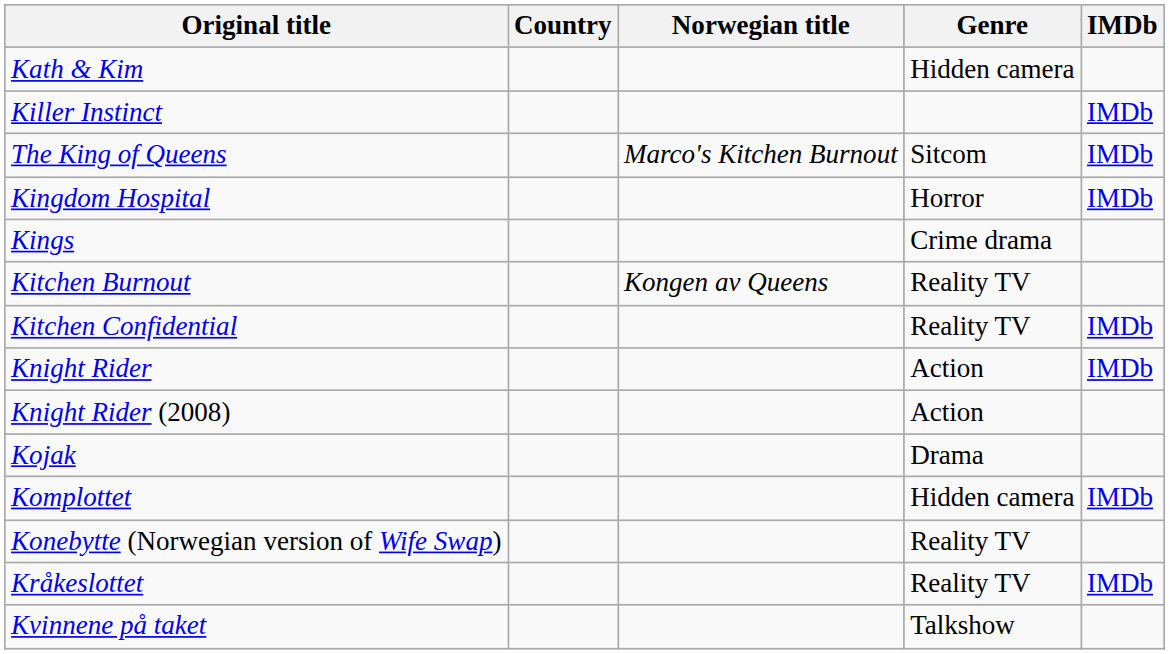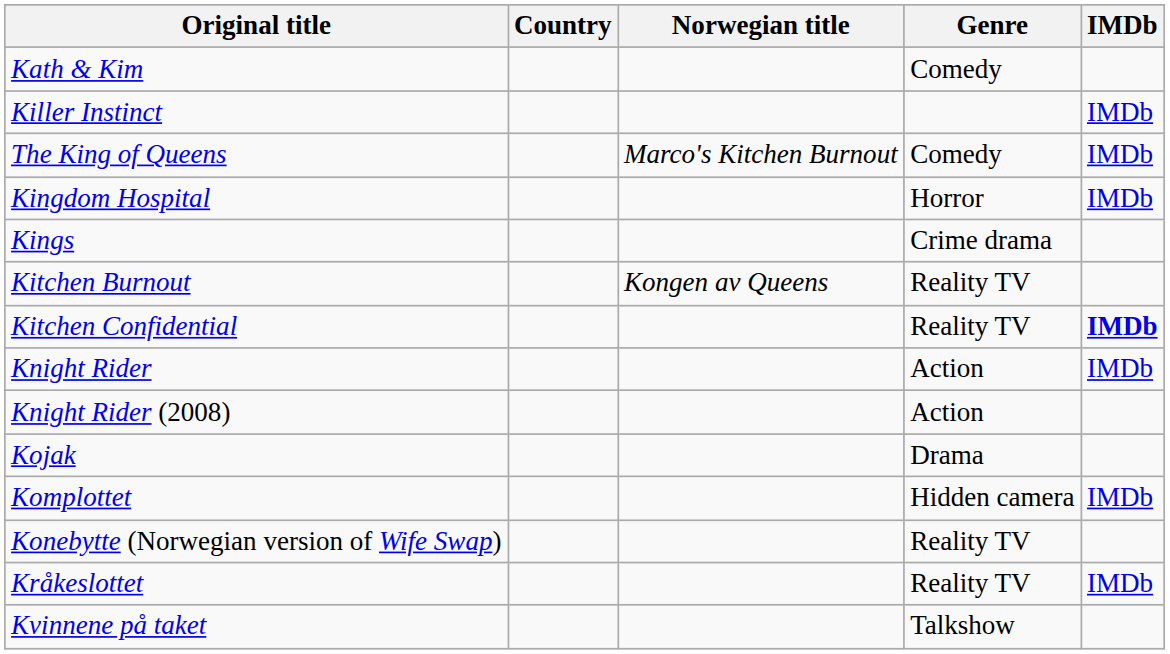 <table class="wikitable">
 <tr>
 <th>Original title</th>
 <th>Country</th>
 <th>Norwegian title</th>
 <th>Genre</th>
 <th>IMDb</th>
 </tr>
 <tr>
 <td><em><a href='#'>Kath & Kim</a></em></td>
 <td></td>
 <td></td>
-<td>Hidden camera</td>
+<td>Comedy</td>
 <td></td>
 </tr>
 <tr>
 <td><em><a href='#'>Killer Instinct</a></em></td>
 <td></td>
 <td></td>
 <td></td>
 <td><a href='#'>IMDb</a></td>
 </tr>
 <tr>
 <td><em><a href='#'>The King of Queens</a></em></td>
 <td></td>
 <td><em>Marco's Kitchen Burnout</em></td>
-<td>Sitcom</td>
+<td>Comedy</td>
 <td><a href='#'>IMDb</a></td>
 </tr>
 <tr>
 <td><em><a href='#'>Kingdom Hospital</a></em></td>
 <td></td>
 <td></td>
 <td>Horror</td>
 <td><a href='#'>IMDb</a></td>
 </tr>
 <tr>
 <td><em><a href='#'>Kings</a></em></td>
 <td></td>
 <td></td>
 <td>Crime drama</td>
 <td></td>
 </tr>
 <tr>
 <td><em><a href='#'>Kitchen Burnout</a></em></td>
 <td></td>
 <td><em>Kongen av Queens</em></td>
 <td>Reality TV</td>
 <td></td>
 </tr>
 <tr>
 <td><em><a href='#'>Kitchen Confidential</a></em></td>
 <td></td>
 <td></td>
 <td>Reality TV</td>
-<td><a href='#'>IMDb</a></td>
+<td><strong><a href='#'>IMDb</a></strong></td>
 </tr>
 <tr>
 <td><em><a href='#'>Knight Rider</a></em></td>
 <td></td>
 <td></td>
 <td>Action</td>
 <td><a href='#'>IMDb</a></td>
 </tr>
 <tr>
 <td><em><a href='#'>Knight Rider</a></em> (2008)</td>
 <td></td>
 <td></td>
 <td>Action</td>
 <td></td>
 </tr>
 <tr>
 <td><em><a href='#'>Kojak</a></em></td>
 <td></td>
 <td></td>
 <td>Drama</td>
 <td></td>
 </tr>
 <tr>
 <td><em><a href='#'>Komplottet</a></em></td>
 <td></td>
 <td></td>
 <td>Hidden camera</td>
 <td><a href='#'>IMDb</a></td>
 </tr>
 <tr>
 <td><em><a href='#'>Konebytte</a></em>  (Norwegian version of <em><a href='#'>Wife Swap</a></em>)</td>
 <td></td>
 <td></td>
 <td>Reality TV</td>
 <td></td>
 </tr>
 <tr>
 <td><em><a href='#'>Kråkeslottet</a></em></td>
 <td></td>
 <td></td>
 <td>Reality TV</td>
 <td><a href='#'>IMDb</a></td>
 </tr>
 <tr>
 <td><em><a href='#'>Kvinnene på taket</a></em></td>
 <td></td>
 <td></td>
 <td>Talkshow</td>
 <td></td>
 </tr>
 </table>
